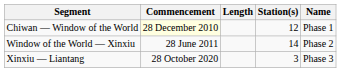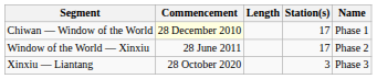 <table class="wikitable" style="border-collapse: collapse; text-align: right;">
 <tr>
 <th>Segment</th>
 <th>Commencement</th>
 <th>Length</th>
 <th>Station(s)</th>
 <th>Name</th>
 </tr>
 <tr>
 <td style="text-align: left;">Chiwan — Window of the World</td>
 <td style="background: lightyellow;">28 December 2010</td>
 <td></td>
-<td>12</td>
+<td>17</td>
 <td style="text-align: left;">Phase 1</td>
 </tr>
 <tr>
 <td style="text-align: left;">Window of the World — Xinxiu</td>
 <td>28 June 2011</td>
 <td></td>
-<td>14</td>
+<td>17</td>
 <td style="text-align: left;">Phase 2</td>
 </tr>
 <tr>
 <td style="text-align: left;">Xinxiu — Liantang</td>
 <td>28 October 2020</td>
 <td></td>
 <td>3</td>
 <td style="text-align: left;">Phase 3</td>
 </tr>
 </table>
